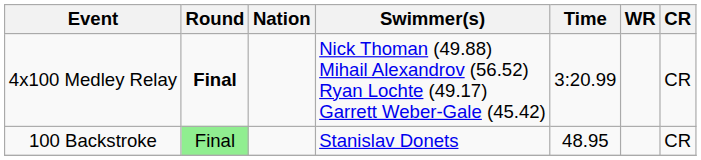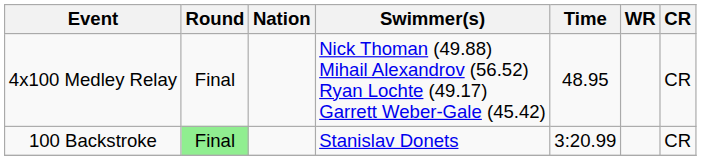 <table class="wikitable" style="text-align:center">
 <tr>
 <th>Event</th>
 <th>Round</th>
 <th>Nation</th>
 <th>Swimmer(s)</th>
 <th>Time</th>
 <th>WR</th>
 <th>CR</th>
 </tr>
 <tr>
 <td>4x100 Medley Relay</td>
-<td><strong>Final</strong></td>
+<td>Final</td>
 <td></td>
 <td align="left"><a href='#'>Nick Thoman</a> (49.88)<br><a href='#'>Mihail Alexandrov</a> (56.52)<br><a href='#'>Ryan Lochte</a> (49.17)<br><a href='#'>Garrett Weber-Gale</a> (45.42)</td>
-<td>3:20.99</td>
+<td>48.95</td>
 <td></td>
 <td>CR</td>
 </tr>
 <tr>
 <td>100 Backstroke</td>
 <td style="background: lightgreen;">Final</td>
 <td></td>
 <td align="left"><a href='#'>Stanislav Donets</a></td>
-<td>48.95</td>
+<td>3:20.99</td>
 <td></td>
 <td>CR</td>
 </tr>
 <tr>
 </tr>
 </table>
